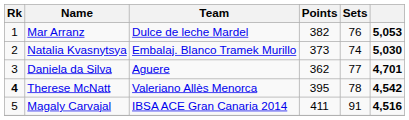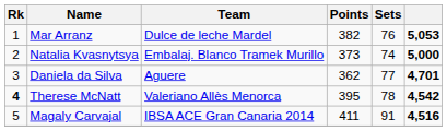 <table class="wikitable" style="text-align: center;">
 <tr>
 <th>Rk</th>
 <th>Name</th>
 <th>Team</th>
 <th>Points</th>
 <th>Sets</th>
 <th width=40></th>
 </tr>
 <tr>
 <td>1</td>
 <td align="left"> <a href='#'>Mar Arranz</a></td>
 <td align="left"><a href='#'>Dulce de leche Mardel</a></td>
 <td>382</td>
 <td>76</td>
 <td><strong>5,053</strong></td>
 </tr>
 <tr>
 <td>2</td>
 <td align="left"> <a href='#'>Natalia Kvasnytsya</a></td>
 <td align="left"><a href='#'>Embalaj. Blanco Tramek Murillo</a></td>
 <td>373</td>
 <td>74</td>
-<td><strong>5,030</strong></td>
+<td><strong>5,000</strong></td>
 </tr>
 <tr>
 <td>3</td>
 <td align="left"> <a href='#'>Daniela da Silva</a></td>
 <td align="left"><a href='#'>Aguere</a></td>
 <td>362</td>
 <td>77</td>
 <td><strong>4,701</strong></td>
 </tr>
 <tr>
 <td><strong>4</strong></td>
 <td align="left"> <a href='#'>Therese McNatt</a></td>
 <td align="left"><a href='#'>Valeriano Allès Menorca</a></td>
 <td>395</td>
 <td>78</td>
 <td><strong>4,542</strong></td>
 </tr>
 <tr>
 <td>5</td>
 <td align="left"> <a href='#'>Magaly Carvajal</a></td>
 <td align="left"><a href='#'>IBSA ACE Gran Canaria 2014</a></td>
 <td>411</td>
 <td>91</td>
 <td><strong>4,516</strong></td>
 </tr>
 <tr>
 </tr>
 </table>
